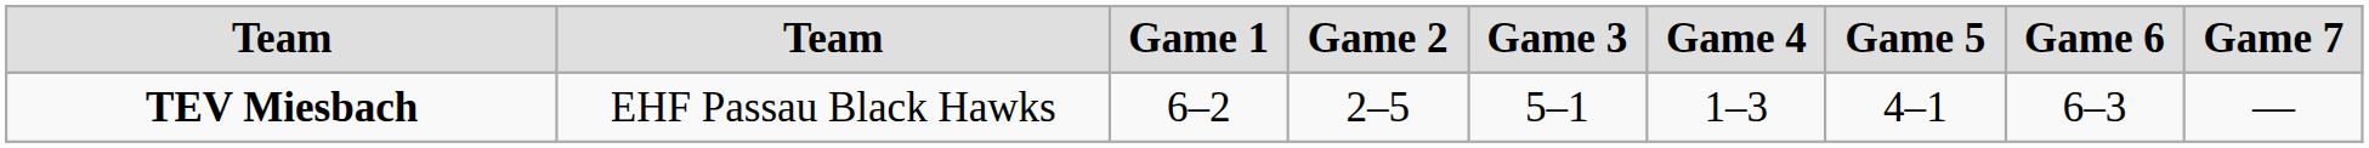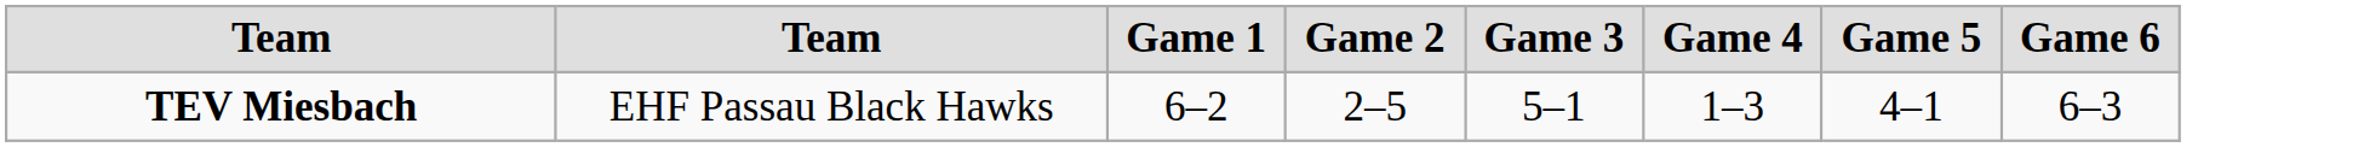 <table class="wikitable">
 <tr style="text-align:center; background:#dfdfdf;">
 <td style="width:200px; "><strong>Team</strong></td>
 <td style="width:200px; "><strong>Team</strong></td>
 <td style="width:60px; "><strong>Game 1</strong></td>
 <td style="width:60px; "><strong>Game 2</strong></td>
 <td style="width:60px; "><strong>Game 3</strong></td>
 <td style="width:60px; "><strong>Game 4</strong></td>
 <td style="width:60px; "><strong>Game 5</strong></td>
 <td style="width:60px; "><strong>Game 6</strong></td>
-<td style="width:60px; "><strong>Game 7</strong></td>
 </tr>
 <tr style="text-align:center;">
 <td><strong>TEV Miesbach</strong></td>
 <td>EHF Passau Black Hawks</td>
 <td>6–2</td>
 <td>2–5</td>
 <td>5–1</td>
 <td>1–3</td>
 <td>4–1</td>
 <td>6–3</td>
-<td>—</td>
 </tr>
 </table>
